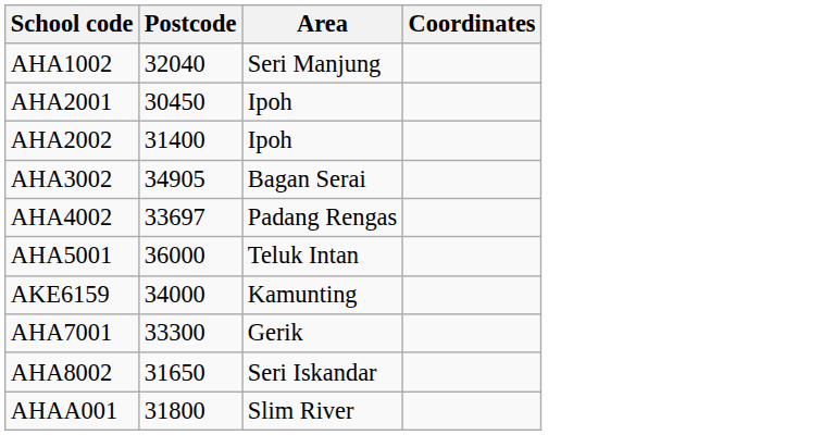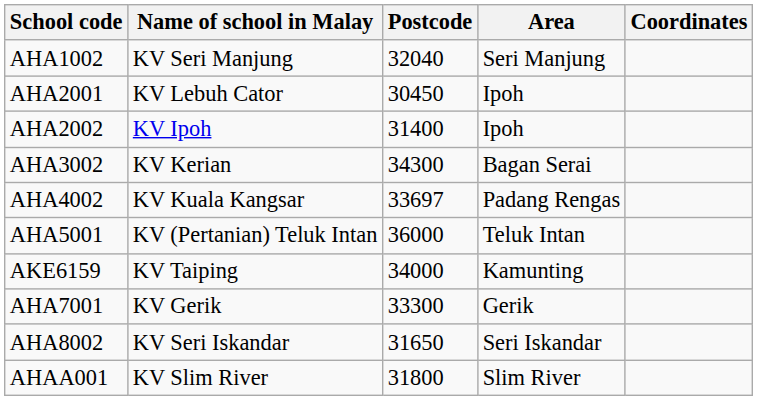 <table class="wikitable sortable">
 <tr>
 <th>School code</th>
+<th>Name of school in Malay</th>
 <th>Postcode</th>
 <th>Area</th>
 <th>Coordinates</th>
 </tr>
 <tr>
 <td>AHA1002</td>
+<td>KV Seri Manjung</td>
 <td>32040</td>
 <td>Seri Manjung</td>
 <td></td>
 </tr>
 <tr>
 <td>AHA2001</td>
+<td>KV Lebuh Cator</td>
 <td>30450</td>
 <td>Ipoh</td>
 <td></td>
 </tr>
 <tr>
 <td>AHA2002</td>
+<td><a href='#'>KV Ipoh</a></td>
 <td>31400</td>
 <td>Ipoh</td>
 <td></td>
 </tr>
 <tr>
 <td>AHA3002</td>
-<td>34905</td>
+<td>KV Kerian</td>
+<td>34300</td>
 <td>Bagan Serai</td>
 <td></td>
 </tr>
 <tr>
 <td>AHA4002</td>
+<td>KV Kuala Kangsar</td>
 <td>33697</td>
 <td>Padang Rengas</td>
 <td></td>
 </tr>
 <tr>
 <td>AHA5001</td>
+<td>KV (Pertanian) Teluk Intan</td>
 <td>36000</td>
 <td>Teluk Intan</td>
 <td></td>
 </tr>
 <tr>
 <td>AKE6159</td>
+<td>KV Taiping</td>
 <td>34000</td>
 <td>Kamunting</td>
 <td></td>
 </tr>
 <tr>
 <td>AHA7001</td>
+<td>KV Gerik</td>
 <td>33300</td>
 <td>Gerik</td>
 <td></td>
 </tr>
 <tr>
 <td>AHA8002</td>
+<td>KV Seri Iskandar</td>
 <td>31650</td>
 <td>Seri Iskandar</td>
 <td></td>
 </tr>
 <tr>
 <td>AHAA001</td>
+<td>KV Slim River</td>
 <td>31800</td>
 <td>Slim River</td>
 <td></td>
 </tr>
 </table>
